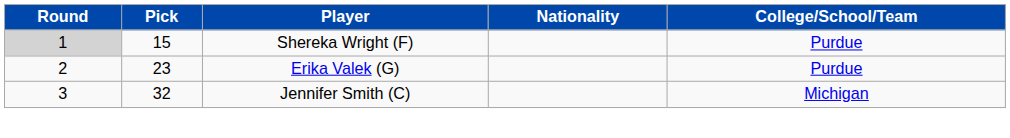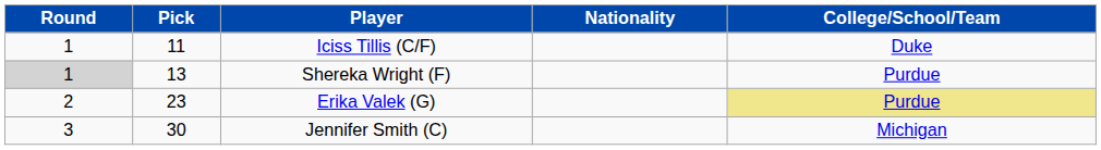 <table class="wikitable" width="50%">
 <tr align="center" style="background:#0047AB; color:white;">
 <td><strong>Round</strong></td>
 <td><strong>Pick</strong></td>
 <td><strong>Player</strong></td>
 <td><strong>Nationality</strong></td>
 <td><strong>College/School/Team</strong></td>
 </tr>
 <tr align="center">
+<td>1</td>
+<td>11</td>
+<td><a href='#'>Iciss Tillis</a> (C/F)</td>
+<td></td>
+<td><a href='#'>Duke</a></td>
+</tr>
+<tr align="center">
 <td style="background: lightgrey;">1</td>
-<td>15</td>
+<td>13</td>
 <td>Shereka Wright (F)</td>
 <td></td>
 <td><a href='#'>Purdue</a></td>
 </tr>
 <tr align="center">
 <td>2</td>
 <td>23</td>
 <td><a href='#'>Erika Valek</a> (G)</td>
 <td></td>
-<td><a href='#'>Purdue</a></td>
+<td style="background: khaki;"><a href='#'>Purdue</a></td>
 </tr>
 <tr align="center">
 <td>3</td>
-<td>32</td>
+<td>30</td>
 <td>Jennifer Smith (C)</td>
 <td></td>
 <td><a href='#'>Michigan</a></td>
 </tr>
 </table>
